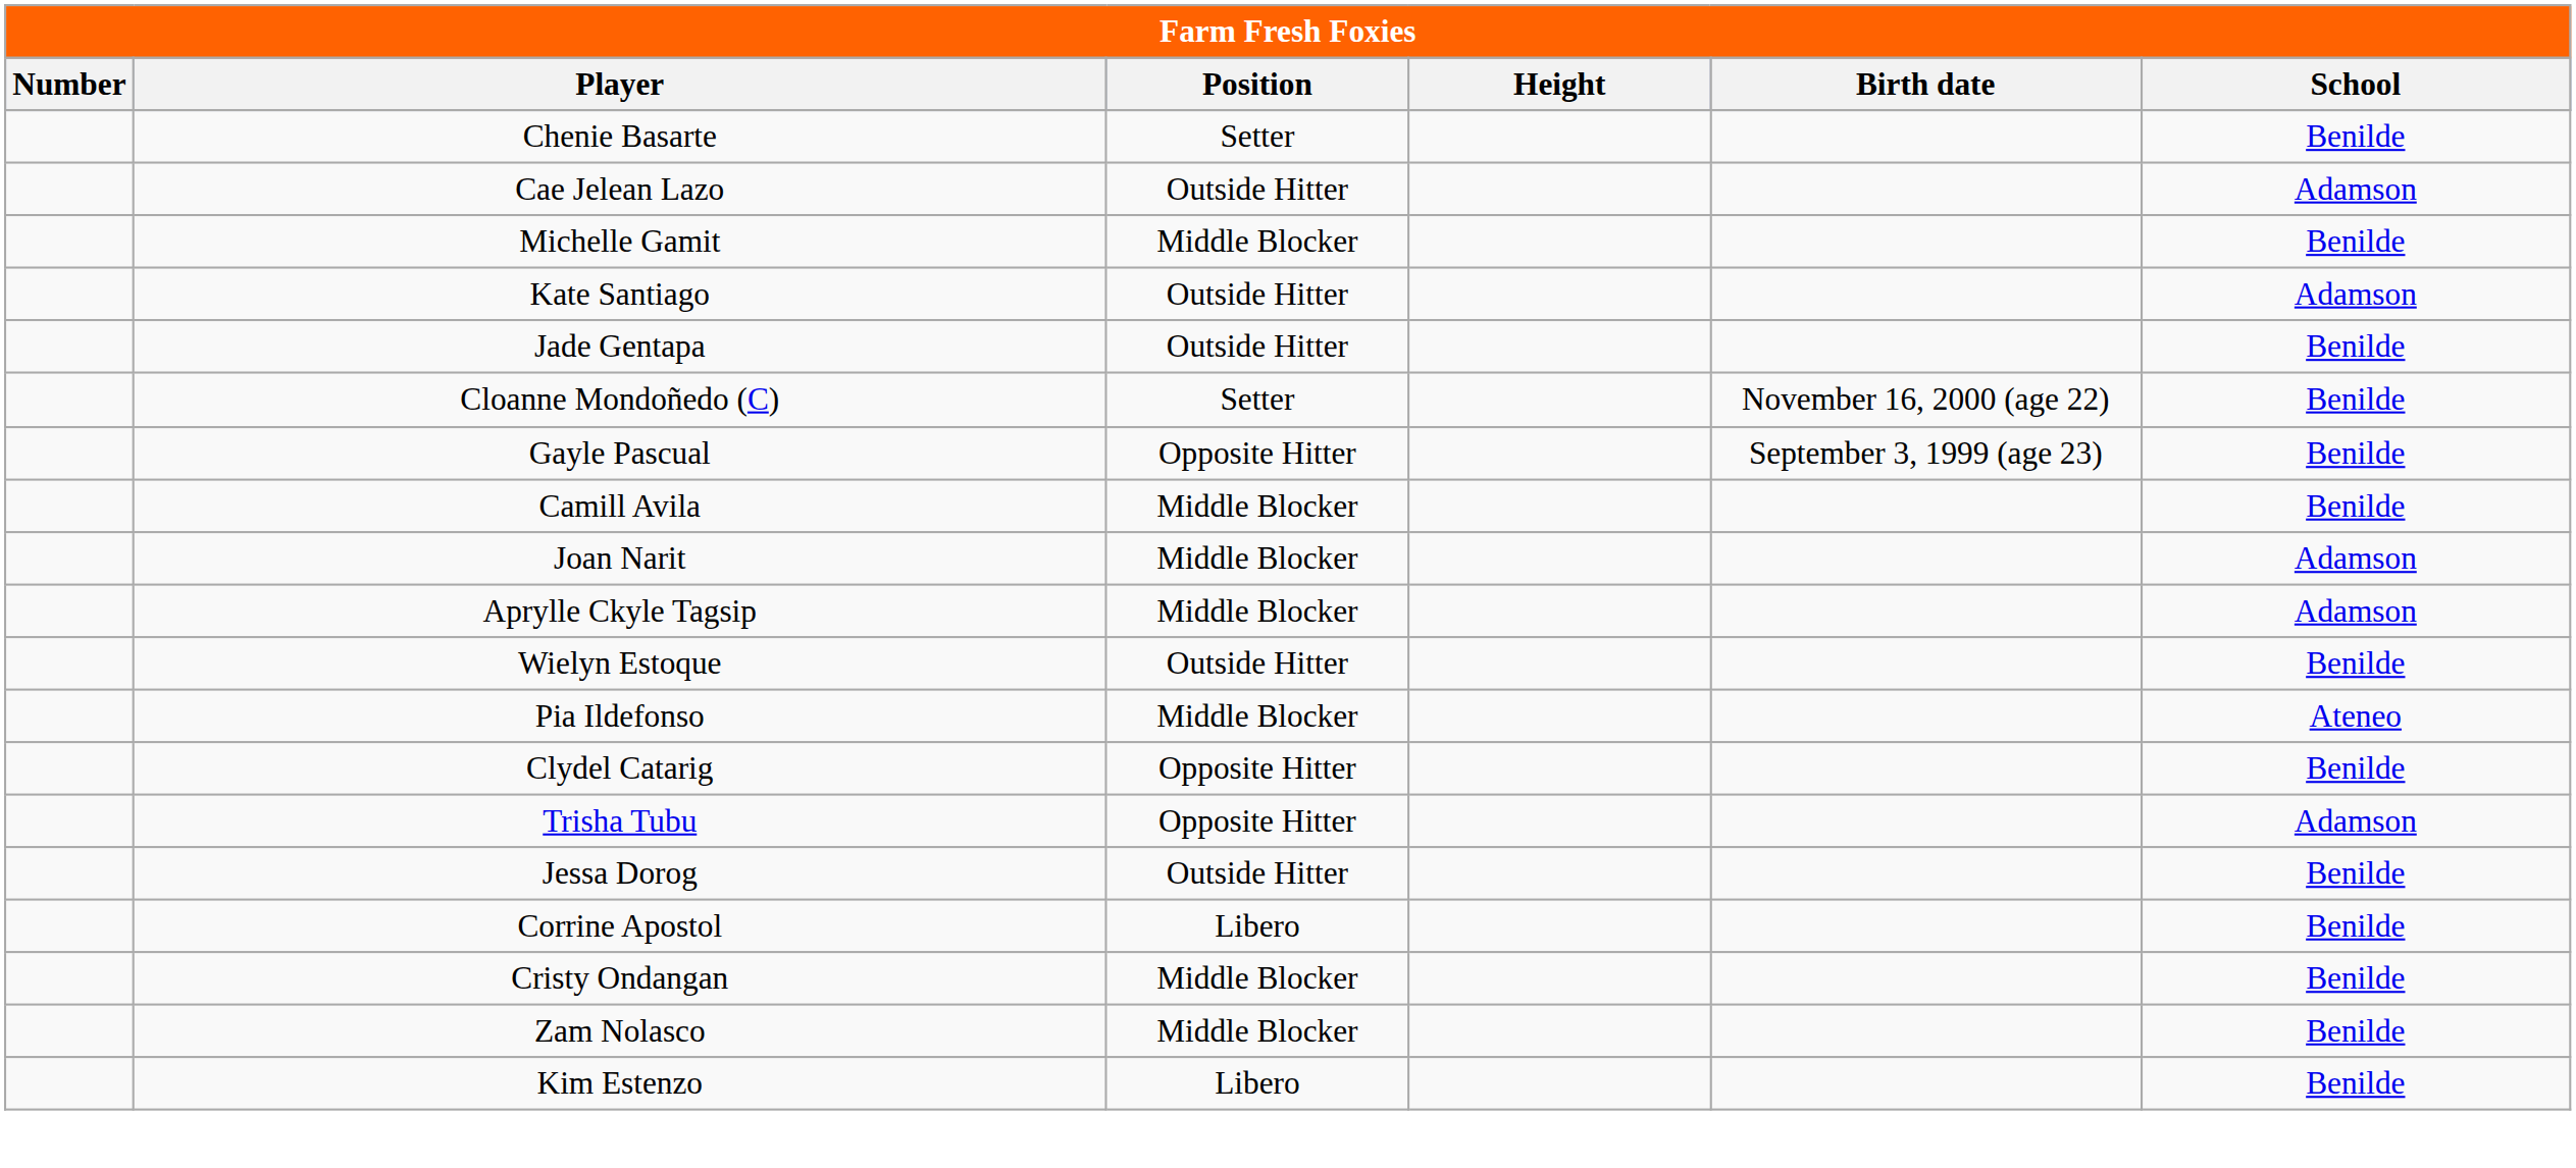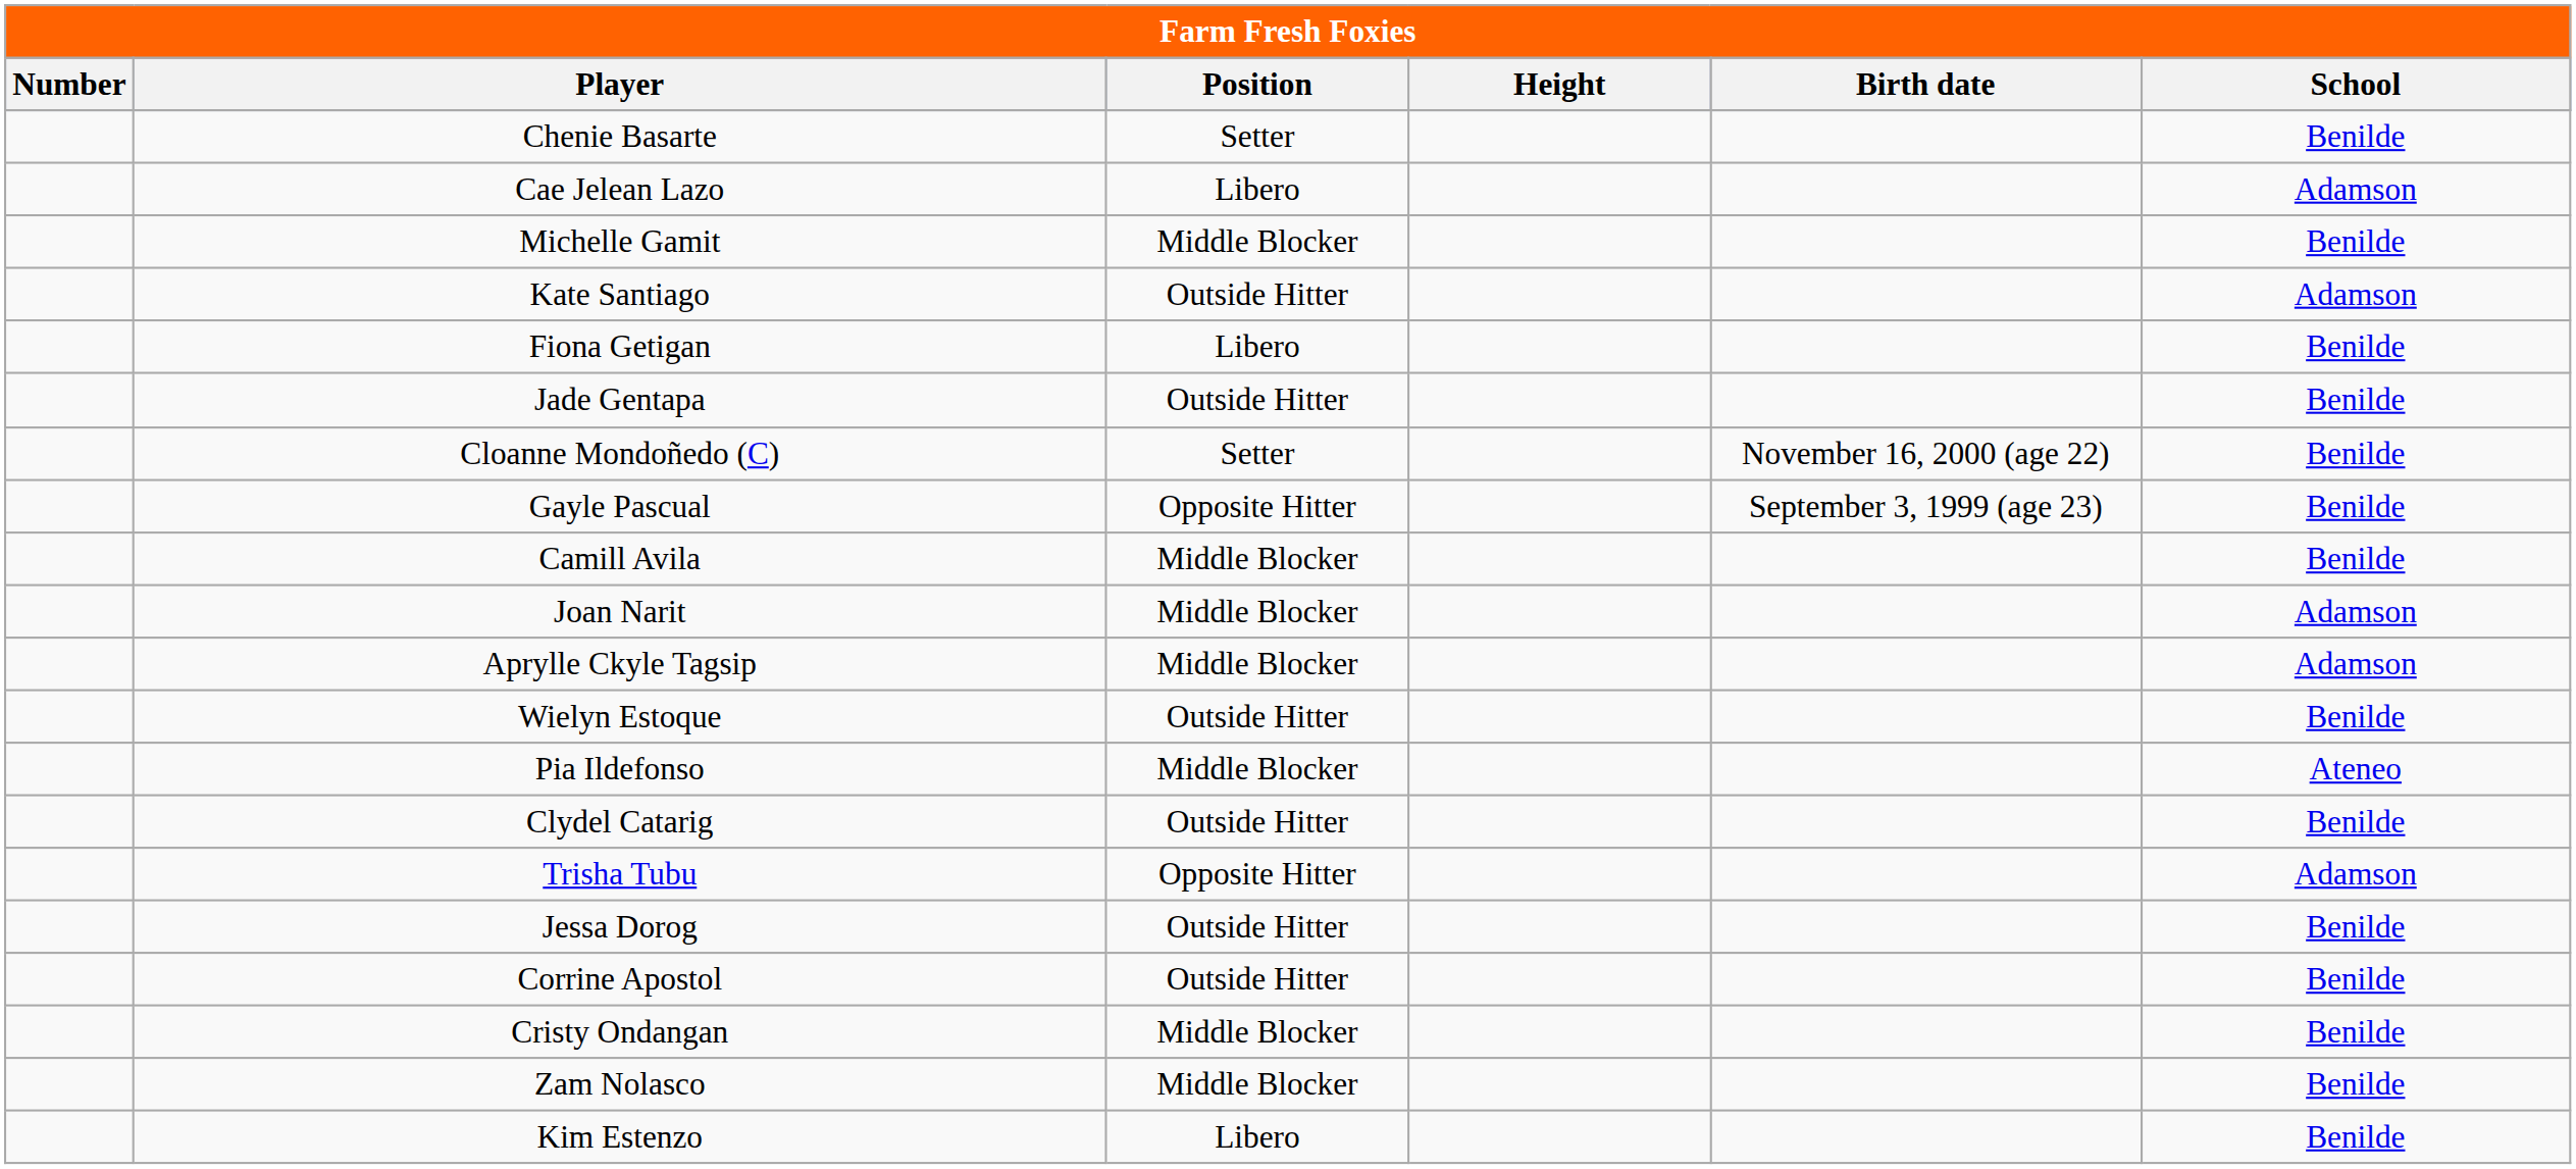 <table class="wikitable sortable" style="font-size:95%; text-align:left;">
 <tr>
 <th colspan="6" style="background:#FF6201; color:white; text-align: center"><strong>Farm Fresh Foxies</strong></th>
 </tr>
 <tr style="background:#244183;">
 <th style="align=center; width:2em;">Number</th>
 <th style="align=center;width:30em;">Player</th>
 <th style="align=center; width:9em;">Position</th>
 <th style="align=center; width:9em;">Height</th>
 <th style="align=center; width:13em;">Birth date</th>
 <th style="align=center; width:13em;">School</th>
 </tr>
 <tr align=center>
 <td></td>
 <td>Chenie Basarte</td>
 <td>Setter</td>
 <td></td>
 <td align=right></td>
 <td><a href='#'>Benilde</a></td>
 </tr>
 <tr align=center>
 <td></td>
 <td>Cae Jelean Lazo</td>
-<td>Outside Hitter</td>
+<td>Libero</td>
 <td></td>
 <td align=right></td>
 <td><a href='#'>Adamson</a></td>
 </tr>
 <tr align=center>
 <td></td>
 <td>Michelle Gamit</td>
 <td>Middle Blocker</td>
 <td></td>
 <td></td>
 <td><a href='#'>Benilde</a></td>
 </tr>
 <tr align=center>
 <td></td>
 <td>Kate Santiago</td>
 <td>Outside Hitter</td>
 <td></td>
 <td align=right></td>
 <td><a href='#'>Adamson</a></td>
+</tr>
+<tr align=center>
+<td></td>
+<td>Fiona Getigan</td>
+<td>Libero</td>
+<td></td>
+<td></td>
+<td><a href='#'>Benilde</a></td>
 </tr>
 <tr align=center>
 <td></td>
 <td>Jade Gentapa</td>
 <td>Outside Hitter</td>
 <td></td>
 <td></td>
 <td><a href='#'>Benilde</a></td>
 </tr>
 <tr align=center>
 <td></td>
 <td>Cloanne Mondoñedo (<a href='#'>C</a>)</td>
 <td>Setter</td>
 <td></td>
 <td>November 16, 2000 (age 22)</td>
 <td><a href='#'>Benilde</a></td>
 </tr>
 <tr align=center>
 <td></td>
 <td>Gayle Pascual</td>
 <td>Opposite Hitter</td>
 <td></td>
 <td>September 3, 1999 (age 23)</td>
 <td><a href='#'>Benilde</a></td>
 </tr>
 <tr align=center>
 <td></td>
 <td>Camill Avila</td>
 <td>Middle Blocker</td>
 <td></td>
 <td></td>
 <td><a href='#'>Benilde</a></td>
 </tr>
 <tr align=center>
 <td></td>
 <td>Joan Narit</td>
 <td>Middle Blocker</td>
 <td></td>
 <td></td>
 <td><a href='#'>Adamson</a></td>
 </tr>
 <tr align=center>
 <td></td>
 <td>Aprylle Ckyle Tagsip</td>
 <td>Middle Blocker</td>
 <td></td>
 <td align=right></td>
 <td><a href='#'>Adamson</a></td>
 </tr>
 <tr align=center>
 <td></td>
 <td>Wielyn Estoque</td>
 <td>Outside Hitter</td>
 <td></td>
 <td></td>
 <td><a href='#'>Benilde</a></td>
 </tr>
 <tr align=center>
 <td></td>
 <td>Pia Ildefonso</td>
 <td>Middle Blocker</td>
 <td></td>
 <td></td>
 <td><a href='#'>Ateneo</a></td>
 </tr>
 <tr align=center>
 <td></td>
 <td>Clydel Catarig</td>
-<td>Opposite Hitter</td>
+<td>Outside Hitter</td>
 <td></td>
 <td></td>
 <td><a href='#'>Benilde</a></td>
 </tr>
 <tr align=center>
 <td></td>
 <td><a href='#'>Trisha Tubu</a></td>
 <td>Opposite Hitter</td>
 <td></td>
 <td></td>
 <td><a href='#'>Adamson</a></td>
 </tr>
 <tr align=center>
 <td></td>
 <td>Jessa Dorog</td>
 <td>Outside Hitter</td>
 <td></td>
 <td></td>
 <td><a href='#'>Benilde</a></td>
 </tr>
 <tr align=center>
 <td></td>
 <td>Corrine Apostol</td>
-<td>Libero</td>
+<td>Outside Hitter</td>
 <td></td>
 <td></td>
 <td><a href='#'>Benilde</a></td>
 </tr>
 <tr align=center>
 <td></td>
 <td>Cristy Ondangan</td>
 <td>Middle Blocker</td>
 <td></td>
 <td></td>
 <td><a href='#'>Benilde</a></td>
 </tr>
 <tr align=center>
 <td></td>
 <td>Zam Nolasco</td>
 <td>Middle Blocker</td>
 <td></td>
 <td></td>
 <td><a href='#'>Benilde</a></td>
 </tr>
 <tr align=center>
 <td></td>
 <td>Kim Estenzo</td>
 <td>Libero</td>
 <td></td>
 <td></td>
 <td><a href='#'>Benilde</a></td>
 </tr>
 </table>
